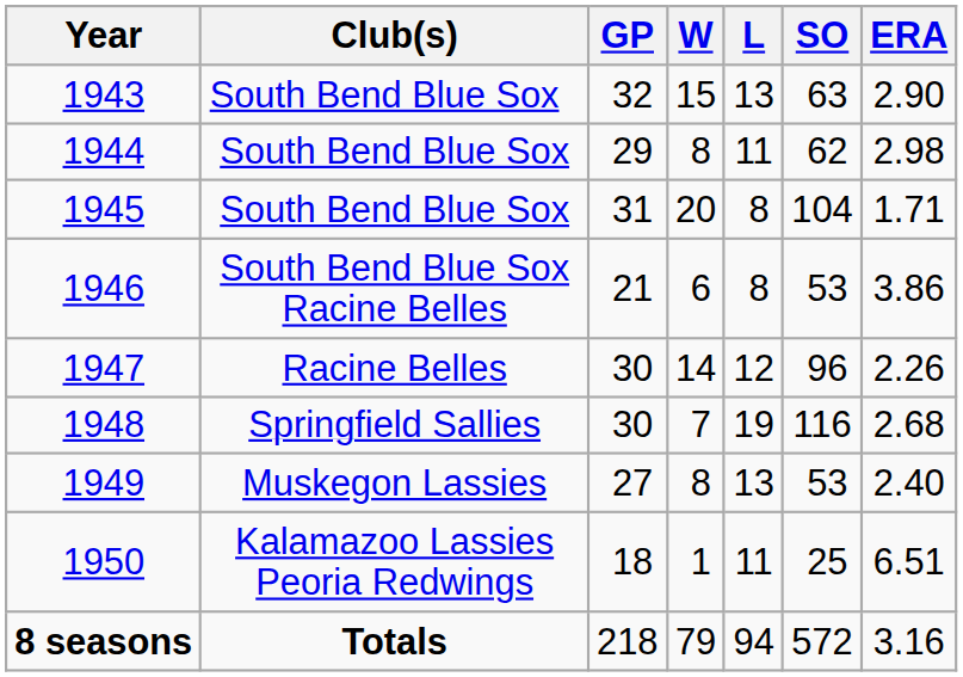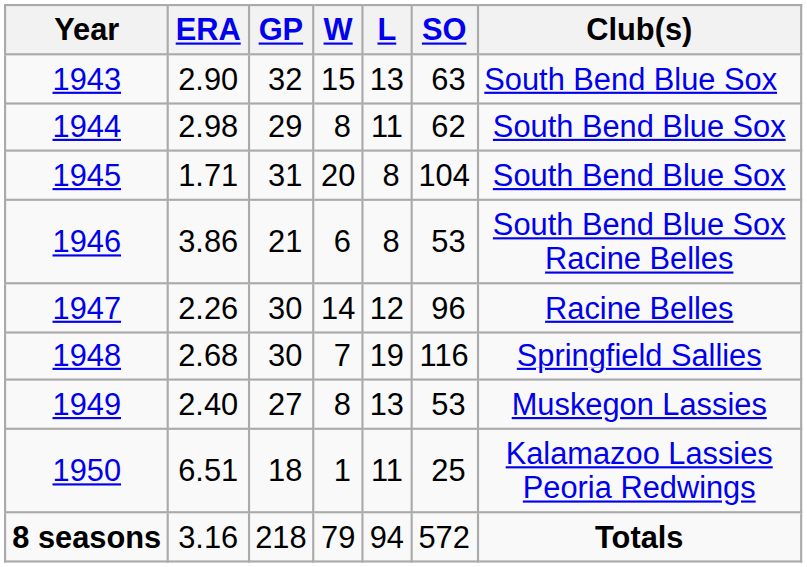 <table class="wikitable" style="font-size:90%;">
 <tr>
 <th>Year</th>
-<th>Club(s)</th>
+<th><a href='#'>ERA</a></th>
 <th><a href='#'>GP</a></th>
 <th><a href='#'>W</a></th>
 <th><a href='#'>L</a></th>
 <th><a href='#'>SO</a></th>
-<th><a href='#'>ERA</a></th>
+<th>Club(s)</th>
 </tr>
 <tr align=center>
 <td><a href='#'>1943</a></td>
-<td><a href='#'>South Bend Blue Sox</a>  </td>
+<td>2.90</td>
 <td> 32</td>
 <td>15</td>
 <td>13</td>
 <td> 63</td>
-<td>2.90</td>
+<td><a href='#'>South Bend Blue Sox</a>  </td>
 </tr>
 <tr align=center>
 <td><a href='#'>1944</a></td>
-<td><a href='#'>South Bend Blue Sox</a></td>
+<td>2.98</td>
 <td> 29</td>
 <td> 8</td>
 <td>11</td>
 <td> 62</td>
-<td>2.98</td>
+<td><a href='#'>South Bend Blue Sox</a></td>
 </tr>
 <tr align=center>
 <td><a href='#'>1945</a></td>
-<td><a href='#'>South Bend Blue Sox</a></td>
+<td>1.71</td>
 <td> 31</td>
 <td>20</td>
 <td> 8</td>
 <td>104</td>
-<td>1.71</td>
+<td><a href='#'>South Bend Blue Sox</a></td>
 </tr>
 <tr align=center>
 <td><a href='#'>1946</a></td>
-<td><a href='#'>South Bend Blue Sox</a><br><a href='#'>Racine Belles</a></td>
+<td>3.86</td>
 <td> 21</td>
 <td> 6</td>
 <td> 8</td>
 <td> 53</td>
-<td>3.86</td>
+<td><a href='#'>South Bend Blue Sox</a><br><a href='#'>Racine Belles</a></td>
 </tr>
 <tr align=center>
 <td><a href='#'>1947</a></td>
-<td><a href='#'>Racine Belles</a></td>
+<td>2.26</td>
 <td> 30</td>
 <td>14</td>
 <td>12</td>
 <td> 96</td>
-<td>2.26</td>
+<td><a href='#'>Racine Belles</a></td>
 </tr>
 <tr align=center>
 <td><a href='#'>1948</a></td>
-<td><a href='#'>Springfield Sallies</a></td>
+<td>2.68</td>
 <td> 30</td>
 <td> 7</td>
 <td>19</td>
 <td>116</td>
-<td>2.68</td>
+<td><a href='#'>Springfield Sallies</a></td>
 </tr>
 <tr align=center>
 <td><a href='#'>1949</a></td>
-<td><a href='#'>Muskegon Lassies</a></td>
+<td>2.40</td>
 <td> 27</td>
 <td> 8</td>
 <td>13</td>
 <td> 53</td>
-<td>2.40</td>
+<td><a href='#'>Muskegon Lassies</a></td>
 </tr>
 <tr align=center>
 <td><a href='#'>1950</a></td>
-<td><a href='#'>Kalamazoo Lassies</a><br><a href='#'>Peoria Redwings</a></td>
+<td>6.51</td>
 <td> 18</td>
 <td> 1</td>
 <td>11</td>
 <td> 25</td>
-<td>6.51</td>
+<td><a href='#'>Kalamazoo Lassies</a><br><a href='#'>Peoria Redwings</a></td>
 </tr>
 <tr align=center>
 <td><strong>8 seasons</strong></td>
-<td><strong>Totals</strong></td>
+<td>3.16</td>
 <td>218</td>
 <td>79</td>
 <td>94</td>
 <td>572</td>
-<td>3.16</td>
+<td><strong>Totals</strong></td>
 </tr>
 </table>
